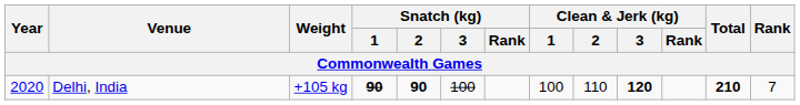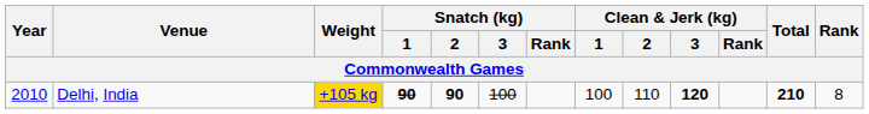 <table class = "wikitable" style="text-align:center;">
 <tr>
 <th rowspan=2 width=40>Year</th>
 <th rowspan=2 width=250>Venue</th>
 <th rowspan=2 width=60>Weight</th>
 <th colspan=4>Snatch (kg)</th>
 <th colspan=4>Clean & Jerk (kg)</th>
 <th rowspan=2 width=40>Total</th>
 <th rowspan=2 width=40>Rank</th>
 </tr>
 <tr>
 <th width=40>1</th>
 <th width=40>2</th>
 <th width=40>3</th>
 <th width=40>Rank</th>
 <th width=40>1</th>
 <th width=40>2</th>
 <th width=40>3</th>
 <th width=40>Rank</th>
 </tr>
 <tr>
 <th colspan=13><a href='#'>Commonwealth Games</a></th>
 </tr>
 <tr>
-<td><a href='#'>2020</a></td>
+<td><a href='#'>2010</a></td>
 <td align=left> <a href='#'>Delhi</a>, <a href='#'>India</a></td>
-<td><a href='#'>+105 kg</a></td>
+<td style="background: gold;"><a href='#'>+105 kg</a></td>
 <td><strong><s>90</s></strong></td>
 <td><strong>90</strong></td>
 <td><s>100</s></td>
 <td></td>
 <td>100</td>
 <td>110</td>
 <td><strong>120</strong></td>
 <td></td>
 <td><strong>210</strong></td>
-<td>7</td>
+<td>8</td>
 </tr>
 </table>
